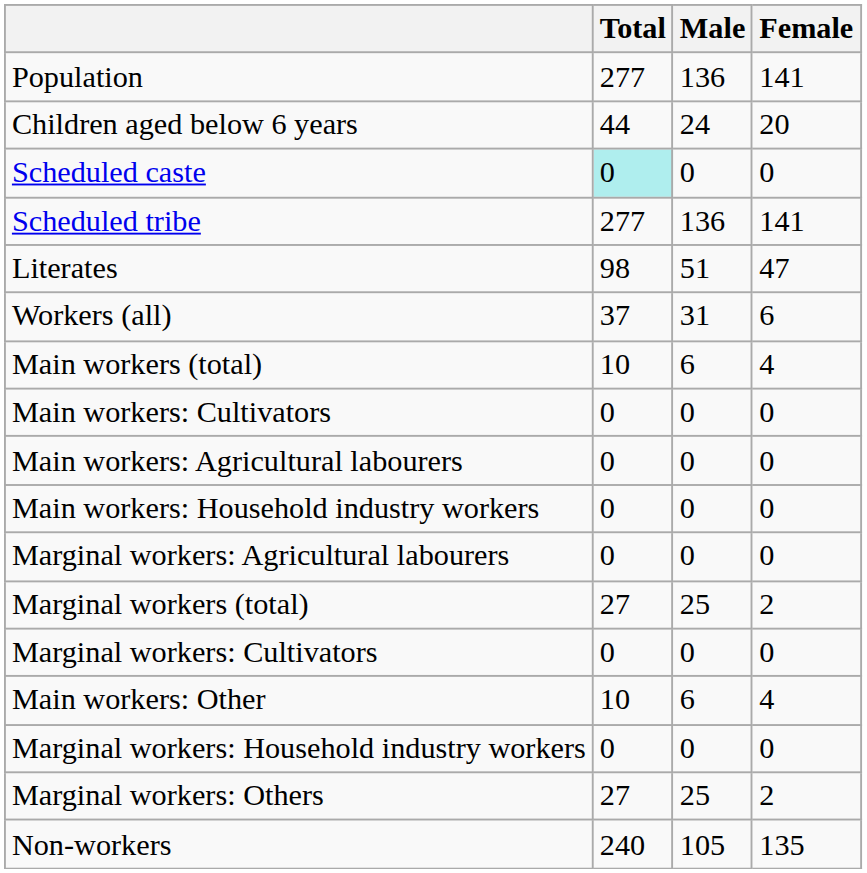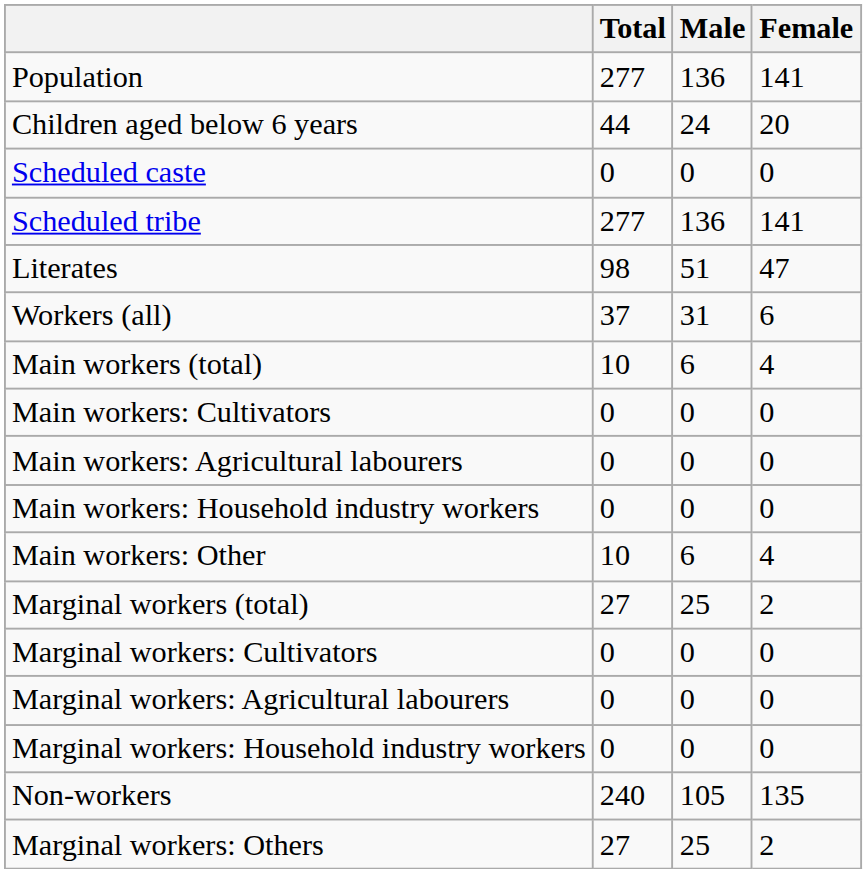 <table class="wikitable sortable">
 <tr>
 <th></th>
 <th>Total</th>
 <th>Male</th>
 <th>Female</th>
 </tr>
 <tr>
 <td>Population</td>
 <td>277</td>
 <td>136</td>
 <td>141</td>
 </tr>
 <tr>
 <td>Children aged below 6 years</td>
 <td>44</td>
 <td>24</td>
 <td>20</td>
 </tr>
 <tr>
 <td><a href='#'>Scheduled caste</a></td>
-<td style="background: paleturquoise;">0</td>
+<td>0</td>
 <td>0</td>
 <td>0</td>
 </tr>
 <tr>
 <td><a href='#'>Scheduled tribe</a></td>
 <td>277</td>
 <td>136</td>
 <td>141</td>
 </tr>
 <tr>
 <td>Literates</td>
 <td>98</td>
 <td>51</td>
 <td>47</td>
 </tr>
 <tr>
 <td>Workers (all)</td>
 <td>37</td>
 <td>31</td>
 <td>6</td>
 </tr>
 <tr>
 <td>Main workers (total)</td>
 <td>10</td>
 <td>6</td>
 <td>4</td>
 </tr>
 <tr>
 <td>Main workers: Cultivators</td>
 <td>0</td>
 <td>0</td>
 <td>0</td>
 </tr>
 <tr>
 <td>Main workers: Agricultural labourers</td>
 <td>0</td>
 <td>0</td>
 <td>0</td>
 </tr>
 <tr>
 <td>Main workers: Household industry workers</td>
 <td>0</td>
 <td>0</td>
 <td>0</td>
 </tr>
 <tr>
-<td>Marginal workers: Agricultural labourers</td>
-<td>0</td>
-<td>0</td>
-<td>0</td>
+<td>Main workers: Other</td>
+<td>10</td>
+<td>6</td>
+<td>4</td>
 </tr>
 <tr>
 <td>Marginal workers (total)</td>
 <td>27</td>
 <td>25</td>
 <td>2</td>
 </tr>
 <tr>
 <td>Marginal workers: Cultivators</td>
 <td>0</td>
 <td>0</td>
 <td>0</td>
 </tr>
 <tr>
-<td>Main workers: Other</td>
-<td>10</td>
-<td>6</td>
-<td>4</td>
+<td>Marginal workers: Agricultural labourers</td>
+<td>0</td>
+<td>0</td>
+<td>0</td>
 </tr>
 <tr>
 <td>Marginal workers: Household industry workers</td>
 <td>0</td>
 <td>0</td>
 <td>0</td>
 </tr>
 <tr>
+<td>Non-workers</td>
+<td>240</td>
+<td>105</td>
+<td>135</td>
+</tr>
+<tr>
 <td>Marginal workers: Others</td>
 <td>27</td>
 <td>25</td>
 <td>2</td>
 </tr>
-<tr>
-<td>Non-workers</td>
-<td>240</td>
-<td>105</td>
-<td>135</td>
-</tr>
 </table>
